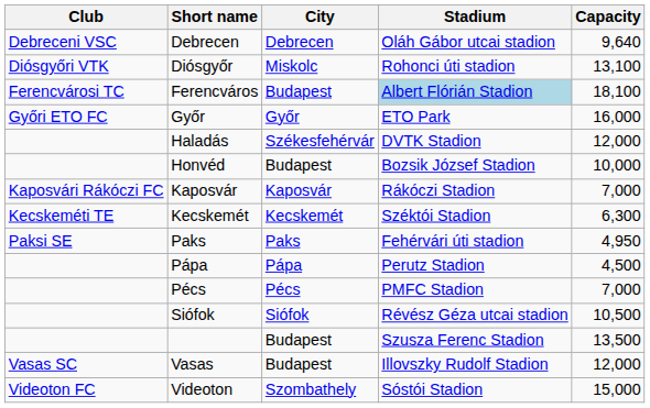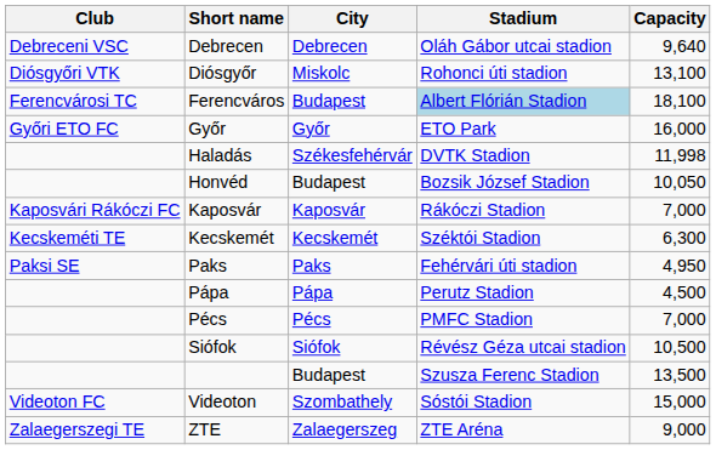 <table class="wikitable sortable">
 <tr>
 <th>Club</th>
 <th>Short name</th>
 <th>City</th>
 <th>Stadium</th>
 <th>Capacity</th>
 </tr>
 <tr>
 <td><a href='#'>Debreceni VSC</a></td>
 <td>Debrecen</td>
 <td><a href='#'>Debrecen</a></td>
 <td><a href='#'>Oláh Gábor utcai stadion</a></td>
 <td align="right">9,640</td>
 </tr>
 <tr>
 <td><a href='#'>Diósgyőri VTK</a></td>
 <td>Diósgyőr</td>
 <td><a href='#'>Miskolc</a></td>
 <td><a href='#'>Rohonci úti stadion</a></td>
 <td align="right">13,100</td>
 </tr>
 <tr>
 <td><a href='#'>Ferencvárosi TC</a></td>
 <td>Ferencváros</td>
 <td><a href='#'>Budapest</a></td>
 <td style="background: lightblue;"><a href='#'>Albert Flórián Stadion</a></td>
 <td align="right">18,100</td>
 </tr>
 <tr>
 <td><a href='#'>Győri ETO FC</a></td>
 <td>Győr</td>
 <td><a href='#'>Győr</a></td>
 <td><a href='#'>ETO Park</a></td>
 <td align="right">16,000</td>
 </tr>
 <tr>
 <td></td>
 <td>Haladás</td>
 <td><a href='#'>Székesfehérvár</a></td>
 <td><a href='#'>DVTK Stadion</a></td>
-<td align="right">12,000</td>
+<td align="right">11,998</td>
 </tr>
 <tr>
 <td></td>
 <td>Honvéd</td>
 <td>Budapest</td>
 <td><a href='#'>Bozsik József Stadion</a></td>
-<td align="right">10,000</td>
+<td align="right">10,050</td>
 </tr>
 <tr>
 <td><a href='#'>Kaposvári Rákóczi FC</a></td>
 <td>Kaposvár</td>
 <td><a href='#'>Kaposvár</a></td>
 <td><a href='#'>Rákóczi Stadion</a></td>
 <td align="right">7,000</td>
 </tr>
 <tr>
 <td><a href='#'>Kecskeméti TE</a></td>
 <td>Kecskemét</td>
 <td><a href='#'>Kecskemét</a></td>
 <td><a href='#'>Széktói Stadion</a></td>
 <td align="right">6,300</td>
 </tr>
 <tr>
 <td><a href='#'>Paksi SE</a></td>
 <td>Paks</td>
 <td><a href='#'>Paks</a></td>
 <td><a href='#'>Fehérvári úti stadion</a></td>
 <td align="right">4,950</td>
 </tr>
 <tr>
 <td></td>
 <td>Pápa</td>
 <td><a href='#'>Pápa</a></td>
 <td><a href='#'>Perutz Stadion</a></td>
 <td align="right">4,500</td>
 </tr>
 <tr>
 <td></td>
 <td>Pécs</td>
 <td><a href='#'>Pécs</a></td>
 <td><a href='#'>PMFC Stadion</a></td>
 <td align="right">7,000</td>
 </tr>
 <tr>
 <td></td>
 <td>Siófok</td>
 <td><a href='#'>Siófok</a></td>
 <td><a href='#'>Révész Géza utcai stadion</a></td>
 <td align="right">10,500</td>
 </tr>
 <tr>
 <td></td>
 <td></td>
 <td>Budapest</td>
 <td><a href='#'>Szusza Ferenc Stadion</a></td>
 <td align="right">13,500</td>
 </tr>
 <tr>
-<td><a href='#'>Vasas SC</a></td>
-<td>Vasas</td>
-<td>Budapest</td>
-<td><a href='#'>Illovszky Rudolf Stadion</a></td>
-<td align="right">12,000</td>
-</tr>
-<tr>
 <td><a href='#'>Videoton FC</a></td>
 <td>Videoton</td>
 <td><a href='#'>Szombathely</a></td>
 <td><a href='#'>Sóstói Stadion</a></td>
 <td align="right">15,000</td>
 </tr>
+<tr>
+<td><a href='#'>Zalaegerszegi TE</a></td>
+<td>ZTE</td>
+<td><a href='#'>Zalaegerszeg</a></td>
+<td><a href='#'>ZTE Aréna</a></td>
+<td align="right">9,000</td>
+</tr>
 </table>
